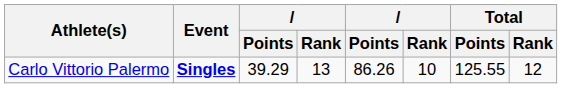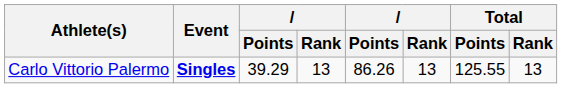 <table class="wikitable">
 <tr>
 <th rowspan="2">Athlete(s)</th>
 <th rowspan="2">Event</th>
 <th colspan="2">/</th>
 <th colspan="2">/</th>
 <th colspan="2">Total</th>
 </tr>
 <tr>
 <th>Points</th>
 <th>Rank</th>
 <th>Points</th>
 <th>Rank</th>
 <th>Points</th>
 <th>Rank</th>
 </tr>
 <tr>
 <td><a href='#'>Carlo Vittorio Palermo</a></td>
 <td><strong><a href='#'>Singles</a></strong></td>
 <td align="center">39.29</td>
 <td align="center">13</td>
 <td align="center">86.26</td>
-<td align="center">10</td>
+<td align="center">13</td>
 <td align="center">125.55</td>
-<td align="center">12</td>
+<td align="center">13</td>
 </tr>
 </table>
